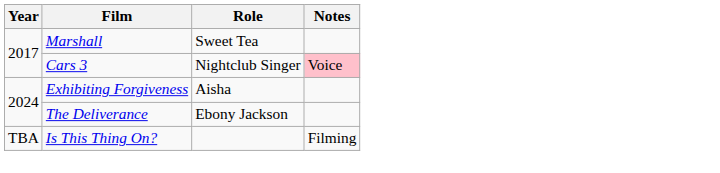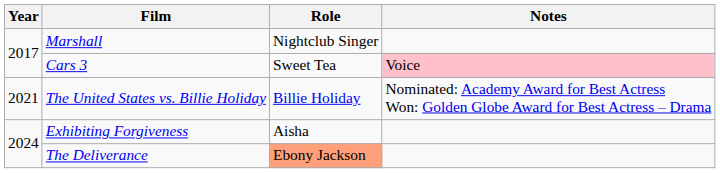 <table class="wikitable plainrowheaders">
 <tr>
 <th scope="col">Year</th>
 <th scope="col">Film</th>
 <th scope="col">Role</th>
 <th scope="col" class="unsortable">Notes</th>
 </tr>
 <tr>
 <td rowspan=2>2017</td>
 <td><em><a href='#'>Marshall</a></em></td>
-<td>Sweet Tea</td>
+<td>Nightclub Singer</td>
 <td></td>
 </tr>
 <tr>
 <td><em><a href='#'>Cars 3</a></em></td>
-<td>Nightclub Singer</td>
+<td>Sweet Tea</td>
 <td style="background: pink;">Voice</td>
+</tr>
+<tr>
+<td>2021</td>
+<td><em><a href='#'>The United States vs. Billie Holiday</a></em></td>
+<td><a href='#'>Billie Holiday</a></td>
+<td>Nominated: <a href='#'>Academy Award for Best Actress</a><br>Won: <a href='#'>Golden Globe Award for Best Actress – Drama</a></td>
 </tr>
 <tr>
 <td rowspan=2>2024</td>
 <td><em><a href='#'>Exhibiting Forgiveness</a></em></td>
 <td>Aisha</td>
 <td></td>
 </tr>
 <tr>
 <td><em><a href='#'>The Deliverance</a></em></td>
-<td>Ebony Jackson</td>
+<td style="background: lightsalmon;">Ebony Jackson</td>
 <td></td>
 </tr>
-<tr>
-<td>TBA</td>
-<td><em><a href='#'>Is This Thing On?</a></em></td>
-<td></td>
-<td>Filming</td>
-</tr>
 </table>
